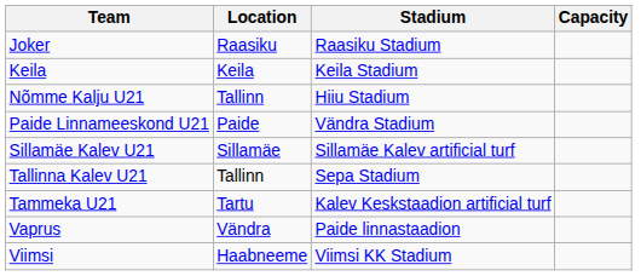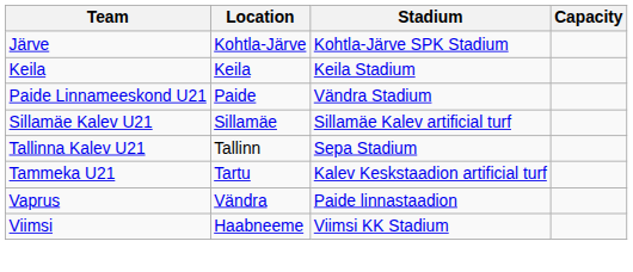 <table class="wikitable sortable">
 <tr>
 <th>Team</th>
 <th>Location</th>
 <th>Stadium</th>
 <th>Capacity</th>
 </tr>
 <tr>
-<td><a href='#'>Joker</a></td>
-<td><a href='#'>Raasiku</a></td>
-<td><a href='#'>Raasiku Stadium</a></td>
+<td><a href='#'>Järve</a></td>
+<td><a href='#'>Kohtla-Järve</a></td>
+<td><a href='#'>Kohtla-Järve SPK Stadium</a></td>
 <td align="center"></td>
 </tr>
 <tr>
 <td><a href='#'>Keila</a></td>
 <td><a href='#'>Keila</a></td>
 <td><a href='#'>Keila Stadium</a></td>
-<td align="center"></td>
-</tr>
-<tr>
-<td><a href='#'>Nõmme Kalju U21</a></td>
-<td><a href='#'>Tallinn</a></td>
-<td><a href='#'>Hiiu Stadium</a></td>
 <td align="center"></td>
 </tr>
 <tr>
 <td><a href='#'>Paide Linnameeskond U21</a></td>
 <td><a href='#'>Paide</a></td>
 <td><a href='#'>Vändra Stadium</a></td>
 <td align="center"></td>
 </tr>
 <tr>
 <td><a href='#'>Sillamäe Kalev U21</a></td>
 <td><a href='#'>Sillamäe</a></td>
 <td><a href='#'>Sillamäe Kalev artificial turf</a></td>
 <td align="center"></td>
 </tr>
 <tr>
 <td><a href='#'>Tallinna Kalev U21</a></td>
 <td>Tallinn</td>
 <td><a href='#'>Sepa Stadium</a></td>
 <td align="center"></td>
 </tr>
 <tr>
 <td><a href='#'>Tammeka U21</a></td>
 <td><a href='#'>Tartu</a></td>
 <td><a href='#'>Kalev Keskstaadion artificial turf</a></td>
 <td align="center"></td>
 </tr>
 <tr>
 <td><a href='#'>Vaprus</a></td>
 <td><a href='#'>Vändra</a></td>
 <td><a href='#'>Paide linnastaadion</a></td>
 <td align="center"></td>
 </tr>
 <tr>
 <td><a href='#'>Viimsi</a></td>
 <td><a href='#'>Haabneeme</a></td>
 <td><a href='#'>Viimsi KK Stadium</a></td>
 <td align="center"></td>
 </tr>
 </table>
